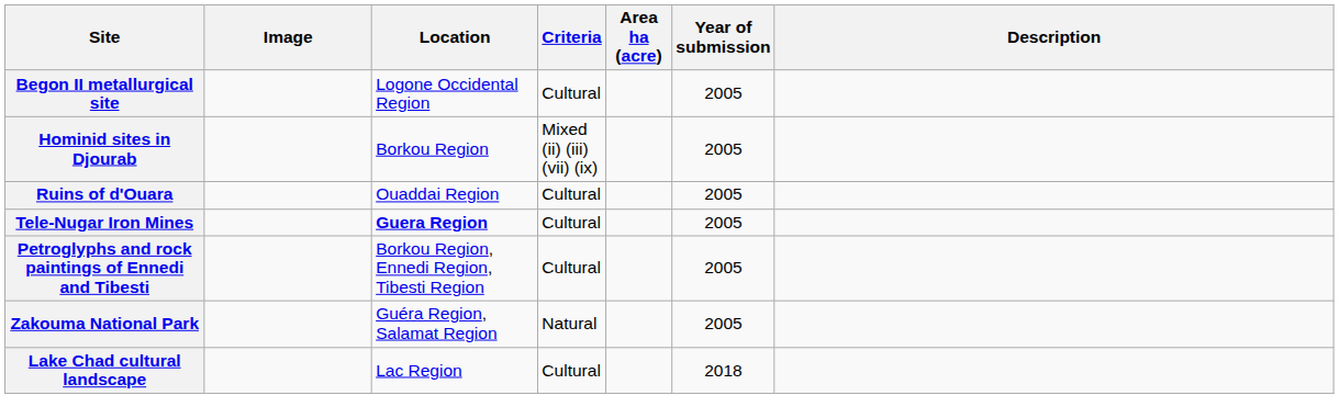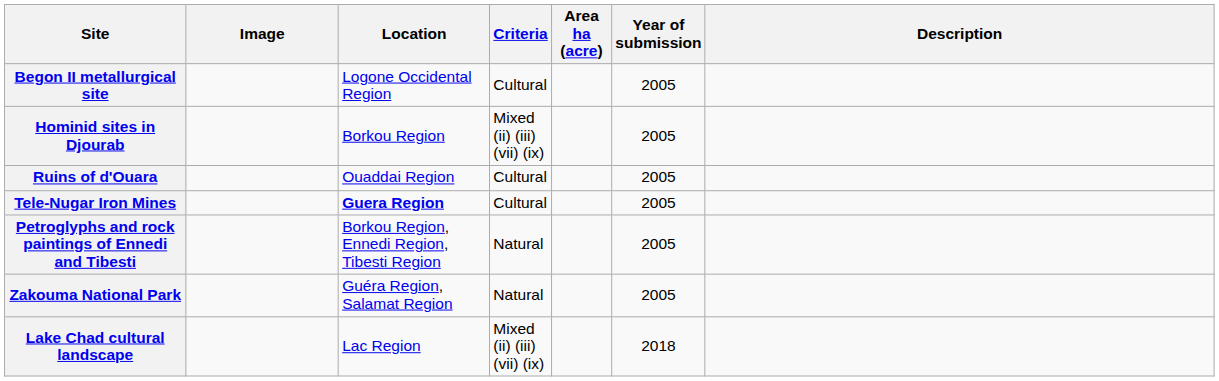 <table class="wikitable sortable">
 <tr>
 <th scope="col" style="width:15%;">Site</th>
 <th scope="col" class="unsortable" style="width:150px;">Image</th>
 <th scope="col" style="width:12.5%;">Location</th>
 <th scope="row" style="width:5%;"><a href='#'>Criteria</a></th>
 <th scope="col" style="width:5%;">Area<br><a href='#'>ha</a> (<a href='#'>acre</a>)<br></th>
 <th scope="col" style="width:5%;">Year of submission</th>
 <th scope="col" class="unsortable">Description</th>
 </tr>
 <tr>
 <th scope="row"><a href='#'>Begon II metallurgical site</a></th>
 <td></td>
 <td><a href='#'>Logone Occidental Region</a> <small></small></td>
 <td>Cultural</td>
 <td></td>
 <td align="center">2005</td>
 <td></td>
 </tr>
 <tr>
 <th scope="row"><a href='#'>Hominid sites in Djourab</a></th>
 <td></td>
 <td><a href='#'>Borkou Region</a> <small></small></td>
 <td>Mixed (ii) (iii) (vii) (ix)</td>
 <td></td>
 <td align="center">2005</td>
 <td></td>
 </tr>
 <tr>
 <th scope="row"><a href='#'>Ruins of d'Ouara</a></th>
 <td></td>
 <td><a href='#'>Ouaddai Region</a> <small></small></td>
 <td>Cultural</td>
 <td></td>
 <td align="center">2005</td>
 <td></td>
 </tr>
 <tr>
 <th scope="row"><a href='#'>Tele-Nugar Iron Mines</a></th>
 <td></td>
 <td><strong><a href='#'>Guera Region</a> <small></small></strong></td>
 <td>Cultural</td>
 <td></td>
 <td align="center">2005</td>
 <td></td>
 </tr>
 <tr>
 <th scope="row"><a href='#'>Petroglyphs and rock paintings of Ennedi and Tibesti</a></th>
 <td></td>
 <td><a href='#'>Borkou Region</a>, <a href='#'>Ennedi Region</a>, <a href='#'>Tibesti Region</a>  <small></small></td>
-<td>Cultural</td>
+<td>Natural</td>
 <td></td>
 <td align="center">2005</td>
 <td></td>
 </tr>
 <tr>
 <th scope="row"><a href='#'>Zakouma National Park</a></th>
 <td></td>
 <td><a href='#'>Guéra Region</a>, <a href='#'>Salamat Region</a>  <small></small></td>
 <td>Natural</td>
 <td></td>
 <td align="center">2005</td>
 <td></td>
 </tr>
 <tr>
 <th scope="row"><a href='#'>Lake Chad cultural landscape</a></th>
 <td></td>
 <td><a href='#'>Lac Region</a> <small></small></td>
-<td>Cultural</td>
+<td>Mixed (ii) (iii) (vii) (ix)</td>
 <td></td>
 <td align="center">2018</td>
 <td></td>
 </tr>
 </table>
